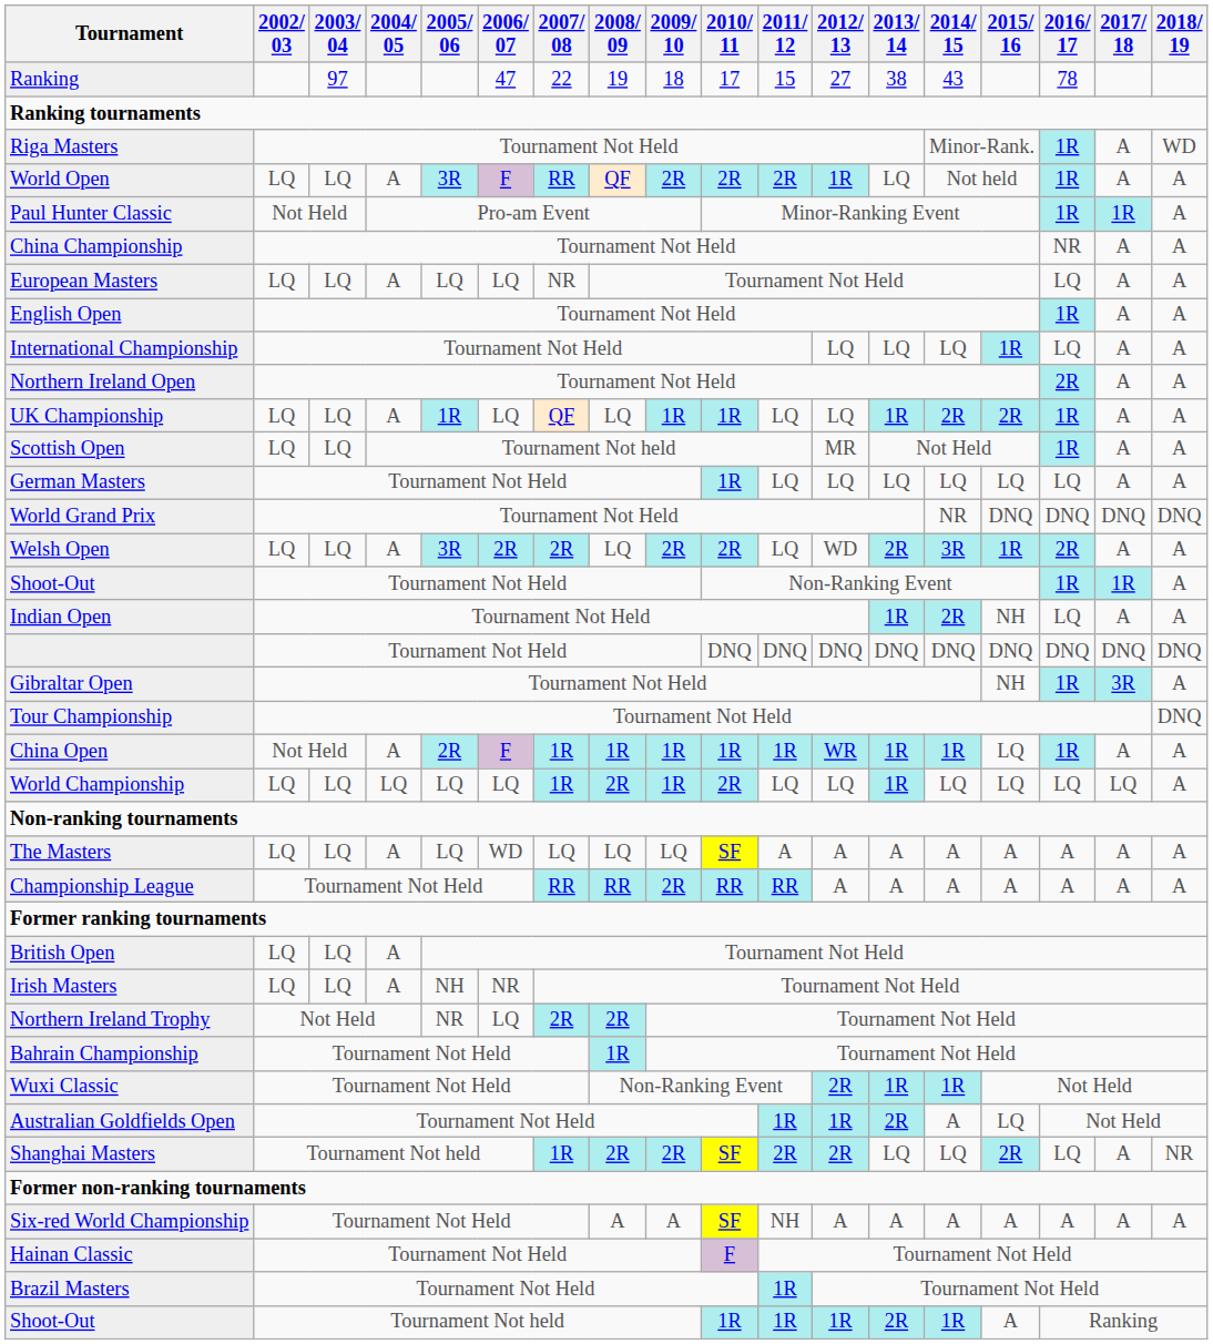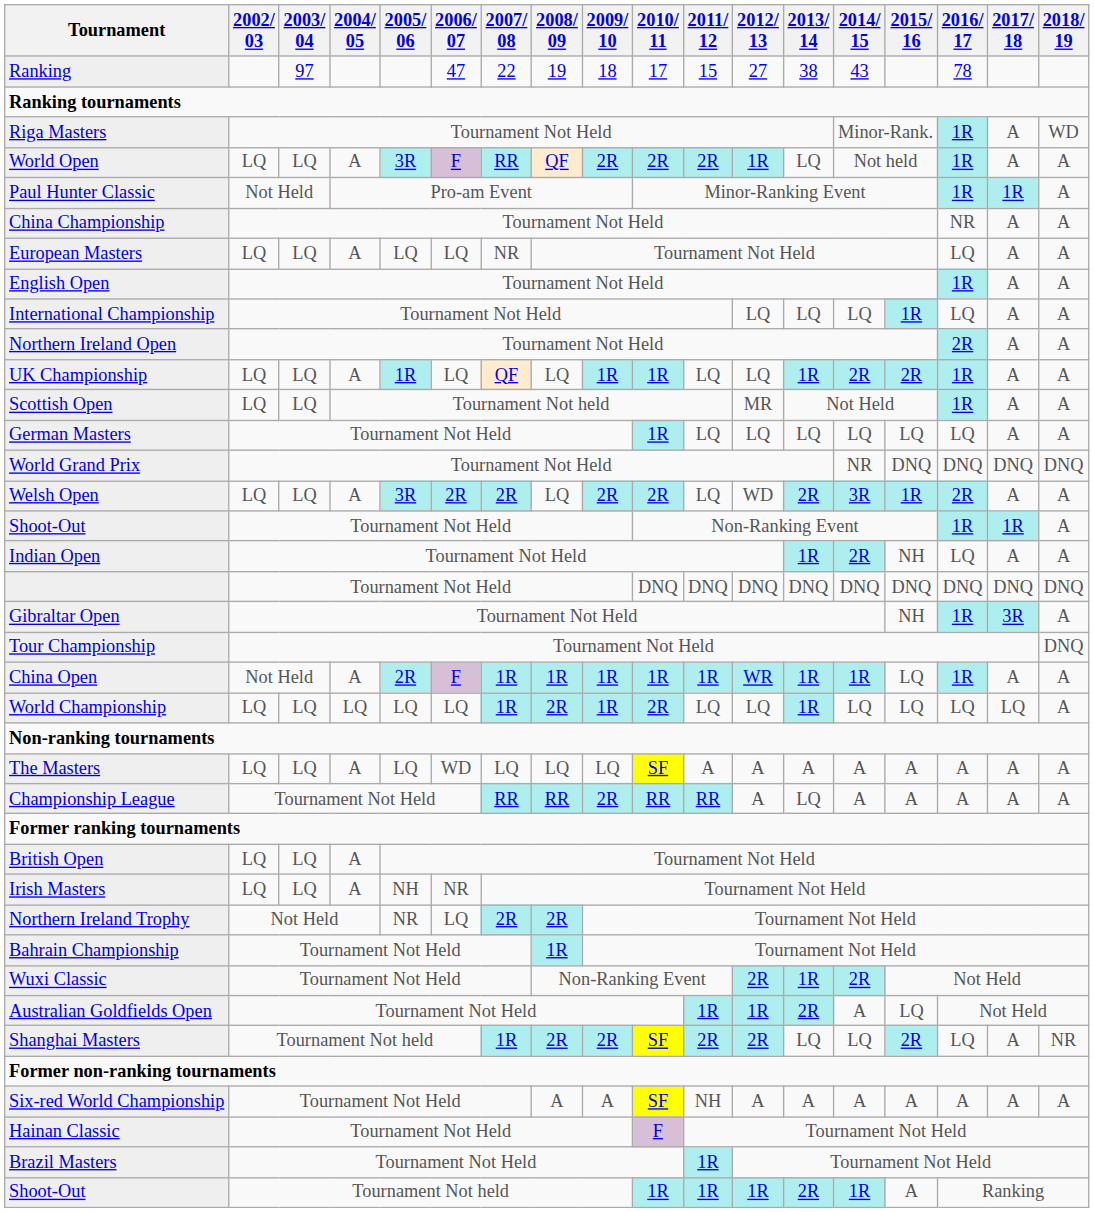 <table class="wikitable" style="font-size:85%;">
 <tr>
 <th>Tournament</th>
 <th><a href='#'>2002/<br>03</a></th>
 <th><a href='#'>2003/<br>04</a></th>
 <th><a href='#'>2004/<br>05</a></th>
 <th><a href='#'>2005/<br>06</a></th>
 <th><a href='#'>2006/<br>07</a></th>
 <th><a href='#'>2007/<br>08</a></th>
 <th><a href='#'>2008/<br>09</a></th>
 <th><a href='#'>2009/<br>10</a></th>
 <th><a href='#'>2010/<br>11</a></th>
 <th><a href='#'>2011/<br>12</a></th>
 <th><a href='#'>2012/<br>13</a></th>
 <th><a href='#'>2013/<br>14</a></th>
 <th><a href='#'>2014/<br>15</a></th>
 <th><a href='#'>2015/<br>16</a></th>
 <th><a href='#'>2016/<br>17</a></th>
 <th><a href='#'>2017/<br>18</a></th>
 <th><a href='#'>2018/<br>19</a></th>
 </tr>
 <tr>
 <td style="background:#EFEFEF;"><a href='#'>Ranking</a></td>
 <td style="text-align:center;"></td>
 <td style="text-align:center;"><a href='#'>97</a></td>
 <td style="text-align:center;"></td>
 <td style="text-align:center;"></td>
 <td style="text-align:center;"><a href='#'>47</a></td>
 <td style="text-align:center;"><a href='#'>22</a></td>
 <td style="text-align:center;"><a href='#'>19</a></td>
 <td style="text-align:center;"><a href='#'>18</a></td>
 <td style="text-align:center;"><a href='#'>17</a></td>
 <td style="text-align:center;"><a href='#'>15</a></td>
 <td style="text-align:center;"><a href='#'>27</a></td>
 <td style="text-align:center;"><a href='#'>38</a></td>
 <td style="text-align:center;"><a href='#'>43</a></td>
 <td style="text-align:center;"></td>
 <td style="text-align:center;"><a href='#'>78</a></td>
 <td style="text-align:center;"></td>
 <td style="text-align:center;"></td>
 </tr>
 <tr>
 <td colspan="20"><strong>Ranking tournaments</strong></td>
 </tr>
 <tr>
 <td style="background:#EFEFEF;"><a href='#'>Riga Masters</a></td>
 <td align="center" colspan="12" style="color:#555555;">Tournament Not Held</td>
 <td colspan="2" style="text-align:center; color:#555555;">Minor-Rank.</td>
 <td style="text-align:center; background:#afeeee;"><a href='#'>1R</a></td>
 <td style="text-align:center; color:#555555;">A</td>
 <td style="text-align:center; color:#555555;">WD</td>
 </tr>
 <tr>
 <td style="background:#EFEFEF;"><a href='#'>World Open</a></td>
 <td style="text-align:center; color:#555555;">LQ</td>
 <td style="text-align:center; color:#555555;">LQ</td>
 <td style="text-align:center; color:#555555;">A</td>
 <td style="text-align:center; background:#afeeee;"><a href='#'>3R</a></td>
 <td style="text-align:center; background:thistle;"><a href='#'>F</a></td>
 <td style="text-align:center; background:#afeeee;"><a href='#'>RR</a></td>
 <td style="text-align:center; background:#ffebcd;"><a href='#'>QF</a></td>
 <td style="text-align:center; background:#afeeee;"><a href='#'>2R</a></td>
 <td style="text-align:center; background:#afeeee;"><a href='#'>2R</a></td>
 <td style="text-align:center; background:#afeeee;"><a href='#'>2R</a></td>
 <td style="text-align:center; background:#afeeee;"><a href='#'>1R</a></td>
 <td style="text-align:center; color:#555555;">LQ</td>
 <td colspan="2" style="text-align:center; color:#555555;">Not held</td>
 <td style="text-align:center; background:#afeeee;"><a href='#'>1R</a></td>
 <td style="text-align:center; color:#555555;">A</td>
 <td style="text-align:center; color:#555555;">A</td>
 </tr>
 <tr>
 <td style="background:#EFEFEF;"><a href='#'>Paul Hunter Classic</a></td>
 <td align="center" colspan="2" style="color:#555555;">Not Held</td>
 <td colspan="6" style="text-align:center; color:#555555;">Pro-am Event</td>
 <td colspan="6" style="text-align:center; color:#555555;">Minor-Ranking Event</td>
 <td style="text-align:center; background:#afeeee;"><a href='#'>1R</a></td>
 <td style="text-align:center; background:#afeeee;"><a href='#'>1R</a></td>
 <td style="text-align:center; color:#555555;">A</td>
 </tr>
 <tr>
 <td style="background:#EFEFEF;"><a href='#'>China Championship</a></td>
 <td align="center" colspan="14" style="color:#555555;">Tournament Not Held</td>
 <td style="text-align:center; color:#555555;">NR</td>
 <td style="text-align:center; color:#555555;">A</td>
 <td style="text-align:center; color:#555555;">A</td>
 </tr>
 <tr>
 <td style="background:#EFEFEF;"><a href='#'>European Masters</a></td>
 <td style="text-align:center; color:#555555;">LQ</td>
 <td style="text-align:center; color:#555555;">LQ</td>
 <td style="text-align:center; color:#555555;">A</td>
 <td style="text-align:center; color:#555555;">LQ</td>
 <td style="text-align:center; color:#555555;">LQ</td>
 <td style="text-align:center; color:#555555;">NR</td>
 <td colspan="8" style="text-align:center; color:#555555;">Tournament Not Held</td>
 <td align="center" style="color:#555555;">LQ</td>
 <td style="text-align:center; color:#555555;">A</td>
 <td style="text-align:center; color:#555555;">A</td>
 </tr>
 <tr>
 <td style="background:#EFEFEF;"><a href='#'>English Open</a></td>
 <td align="center" colspan="14" style="color:#555555;">Tournament Not Held</td>
 <td style="text-align:center; background:#afeeee;"><a href='#'>1R</a></td>
 <td align="center" style="color:#555555;">A</td>
 <td align="center" style="color:#555555;">A</td>
 </tr>
 <tr>
 <td style="background:#EFEFEF;"><a href='#'>International Championship</a></td>
 <td colspan="10" style="text-align:center; color:#555555;">Tournament Not Held</td>
 <td style="text-align:center; color:#555555;">LQ</td>
 <td style="text-align:center; color:#555555;">LQ</td>
 <td style="text-align:center; color:#555555;">LQ</td>
 <td style="text-align:center; background:#afeeee;"><a href='#'>1R</a></td>
 <td style="text-align:center; color:#555555;">LQ</td>
 <td style="text-align:center; color:#555555;">A</td>
 <td style="text-align:center; color:#555555;">A</td>
 </tr>
 <tr>
 <td style="background:#EFEFEF;"><a href='#'>Northern Ireland Open</a></td>
 <td align="center" colspan="14" style="color:#555555;">Tournament Not Held</td>
 <td style="text-align:center; background:#afeeee;"><a href='#'>2R</a></td>
 <td style="text-align:center; color:#555555;">A</td>
 <td align="center" style="color:#555555;">A</td>
 </tr>
 <tr>
 <td style="background:#EFEFEF;"><a href='#'>UK Championship</a></td>
 <td style="text-align:center; color:#555555;">LQ</td>
 <td style="text-align:center; color:#555555;">LQ</td>
 <td style="text-align:center; color:#555555;">A</td>
 <td style="text-align:center; background:#afeeee;"><a href='#'>1R</a></td>
 <td style="text-align:center; color:#555555;">LQ</td>
 <td style="text-align:center; background:#ffebcd;"><a href='#'>QF</a></td>
 <td style="text-align:center; color:#555555;">LQ</td>
 <td style="text-align:center; background:#afeeee;"><a href='#'>1R</a></td>
 <td style="text-align:center; background:#afeeee;"><a href='#'>1R</a></td>
 <td style="text-align:center; color:#555555;">LQ</td>
 <td style="text-align:center; color:#555555;">LQ</td>
 <td style="text-align:center; background:#afeeee;"><a href='#'>1R</a></td>
 <td style="text-align:center; background:#afeeee;"><a href='#'>2R</a></td>
 <td style="text-align:center; background:#afeeee;"><a href='#'>2R</a></td>
 <td style="text-align:center; background:#afeeee;"><a href='#'>1R</a></td>
 <td style="text-align:center; color:#555555;">A</td>
 <td style="text-align:center; color:#555555;">A</td>
 </tr>
 <tr>
 <td style="background:#EFEFEF;"><a href='#'>Scottish Open</a></td>
 <td style="text-align:center; color:#555555;">LQ</td>
 <td style="text-align:center; color:#555555;">LQ</td>
 <td colspan="8" style="text-align:center; color:#555555;">Tournament Not held</td>
 <td style="text-align:center; color:#555555;">MR</td>
 <td colspan="3" style="text-align:center; color:#555555;">Not Held</td>
 <td style="text-align:center; background:#afeeee;"><a href='#'>1R</a></td>
 <td style="text-align:center; color:#555555;">A</td>
 <td style="text-align:center; color:#555555;">A</td>
 </tr>
 <tr>
 <td style="background:#EFEFEF;"><a href='#'>German Masters</a></td>
 <td colspan="8" style="text-align:center; color:#555555;">Tournament Not Held</td>
 <td style="text-align:center; background:#afeeee;"><a href='#'>1R</a></td>
 <td style="text-align:center; color:#555555;">LQ</td>
 <td style="text-align:center; color:#555555;">LQ</td>
 <td style="text-align:center; color:#555555;">LQ</td>
 <td style="text-align:center; color:#555555;">LQ</td>
 <td style="text-align:center; color:#555555;">LQ</td>
 <td style="text-align:center; color:#555555;">LQ</td>
 <td style="text-align:center; color:#555555;">A</td>
 <td style="text-align:center; color:#555555;">A</td>
 </tr>
 <tr>
 <td style="background:#EFEFEF;"><a href='#'>World Grand Prix</a></td>
 <td colspan="12" style="text-align:center;color:#555555;">Tournament Not Held</td>
 <td align="center" style="color:#555555;">NR</td>
 <td style="text-align:center; color:#555555;">DNQ</td>
 <td style="text-align:center; color:#555555;">DNQ</td>
 <td style="text-align:center; color:#555555;">DNQ</td>
 <td style="text-align:center; color:#555555;">DNQ</td>
 </tr>
 <tr>
 <td style="background:#EFEFEF;"><a href='#'>Welsh Open</a></td>
 <td style="text-align:center; color:#555555;">LQ</td>
 <td style="text-align:center; color:#555555;">LQ</td>
 <td style="text-align:center; color:#555555;">A</td>
 <td style="text-align:center; background:#afeeee;"><a href='#'>3R</a></td>
 <td style="text-align:center; background:#afeeee;"><a href='#'>2R</a></td>
 <td style="text-align:center; background:#afeeee;"><a href='#'>2R</a></td>
 <td style="text-align:center; color:#555555;">LQ</td>
 <td style="text-align:center; background:#afeeee;"><a href='#'>2R</a></td>
 <td style="text-align:center; background:#afeeee;"><a href='#'>2R</a></td>
 <td style="text-align:center; color:#555555;">LQ</td>
 <td style="text-align:center; color:#555555;">WD</td>
 <td style="text-align:center; background:#afeeee;"><a href='#'>2R</a></td>
 <td style="text-align:center; background:#afeeee;"><a href='#'>3R</a></td>
 <td style="text-align:center; background:#afeeee;"><a href='#'>1R</a></td>
 <td style="text-align:center; background:#afeeee;"><a href='#'>2R</a></td>
 <td style="text-align:center; color:#555555;">A</td>
 <td style="text-align:center; color:#555555;">A</td>
 </tr>
 <tr>
 <td style="background:#EFEFEF;"><a href='#'>Shoot-Out</a></td>
 <td colspan="8" style="text-align:center; color:#555555;">Tournament Not Held</td>
 <td colspan="6" style="text-align:center; color:#555555;">Non-Ranking Event</td>
 <td style="text-align:center; background:#afeeee;"><a href='#'>1R</a></td>
 <td style="text-align:center; background:#afeeee;"><a href='#'>1R</a></td>
 <td style="text-align:center; color:#555555;">A</td>
 </tr>
 <tr>
 <td style="background:#EFEFEF;"><a href='#'>Indian Open</a></td>
 <td align="center" colspan=11 style="color:#555555;">Tournament Not Held</td>
 <td style="text-align:center; background:#afeeee;"><a href='#'>1R</a></td>
 <td style="text-align:center; background:#afeeee;"><a href='#'>2R</a></td>
 <td style="text-align:center; color:#555555;">NH</td>
 <td style="text-align:center; color:#555555;">LQ</td>
 <td style="text-align:center; color:#555555;">A</td>
 <td style="text-align:center; color:#555555;">A</td>
 </tr>
 <tr>
 <td style="background:#EFEFEF;"></td>
 <td colspan="8" style="text-align:center; color:#555555;">Tournament Not Held</td>
 <td style="text-align:center; color:#555555;">DNQ</td>
 <td style="text-align:center; color:#555555;">DNQ</td>
 <td style="text-align:center; color:#555555;">DNQ</td>
 <td style="text-align:center; color:#555555;">DNQ</td>
 <td style="text-align:center; color:#555555;">DNQ</td>
 <td style="text-align:center; color:#555555;">DNQ</td>
 <td style="text-align:center; color:#555555;">DNQ</td>
 <td style="text-align:center; color:#555555;">DNQ</td>
 <td style="text-align:center; color:#555555;">DNQ</td>
 </tr>
 <tr>
 <td style="background:#EFEFEF;"><a href='#'>Gibraltar Open</a></td>
 <td align="center" colspan="13" style="color:#555555;">Tournament Not Held</td>
 <td style="text-align:center; color:#555555;">NH</td>
 <td align="center" style="background:#afeeee;"><a href='#'>1R</a></td>
 <td align="center" style="background:#afeeee;"><a href='#'>3R</a></td>
 <td style="text-align:center; color:#555555;">A</td>
 </tr>
 <tr>
 <td style="background:#EFEFEF;"><a href='#'>Tour Championship</a></td>
 <td align="center" colspan="16" style="color:#555555;">Tournament Not Held</td>
 <td style="text-align:center; color:#555555;">DNQ</td>
 </tr>
 <tr>
 <td style="background:#EFEFEF;"><a href='#'>China Open</a></td>
 <td colspan="2" style="text-align:center; color:#555555;">Not Held</td>
 <td style="text-align:center; color:#555555;">A</td>
 <td style="text-align:center; background:#afeeee;"><a href='#'>2R</a></td>
 <td style="text-align:center; background:thistle;"><a href='#'>F</a></td>
 <td style="text-align:center; background:#afeeee;"><a href='#'>1R</a></td>
 <td style="text-align:center; background:#afeeee;"><a href='#'>1R</a></td>
 <td style="text-align:center; background:#afeeee;"><a href='#'>1R</a></td>
 <td style="text-align:center; background:#afeeee;"><a href='#'>1R</a></td>
 <td style="text-align:center; background:#afeeee;"><a href='#'>1R</a></td>
 <td style="text-align:center; background:#afeeee;"><a href='#'>WR</a></td>
 <td style="text-align:center; background:#afeeee;"><a href='#'>1R</a></td>
 <td style="text-align:center; background:#afeeee;"><a href='#'>1R</a></td>
 <td align="center" style="color:#555555;">LQ</td>
 <td style="text-align:center; background:#afeeee;"><a href='#'>1R</a></td>
 <td style="text-align:center; color:#555555;">A</td>
 <td style="text-align:center; color:#555555;">A</td>
 </tr>
 <tr>
 <td style="background:#EFEFEF;"><a href='#'>World Championship</a></td>
 <td style="text-align:center; color:#555555;">LQ</td>
 <td style="text-align:center; color:#555555;">LQ</td>
 <td style="text-align:center; color:#555555;">LQ</td>
 <td style="text-align:center; color:#555555;">LQ</td>
 <td style="text-align:center; color:#555555;">LQ</td>
 <td style="text-align:center; background:#afeeee;"><a href='#'>1R</a></td>
 <td style="text-align:center; background:#afeeee;"><a href='#'>2R</a></td>
 <td style="text-align:center; background:#afeeee;"><a href='#'>1R</a></td>
 <td style="text-align:center; background:#afeeee;"><a href='#'>2R</a></td>
 <td style="text-align:center; color:#555555;">LQ</td>
 <td style="text-align:center; color:#555555;">LQ</td>
 <td style="text-align:center; background:#afeeee;"><a href='#'>1R</a></td>
 <td style="text-align:center; color:#555555;">LQ</td>
 <td style="text-align:center; color:#555555;">LQ</td>
 <td style="text-align:center; color:#555555;">LQ</td>
 <td style="text-align:center; color:#555555;">LQ</td>
 <td style="text-align:center; color:#555555;">A</td>
 </tr>
 <tr>
 <td colspan="20"><strong>Non-ranking tournaments</strong></td>
 </tr>
 <tr>
 <td style="background:#EFEFEF;"><a href='#'>The Masters</a></td>
 <td style="text-align:center; color:#555555;">LQ</td>
 <td style="text-align:center; color:#555555;">LQ</td>
 <td style="text-align:center; color:#555555;">A</td>
 <td style="text-align:center; color:#555555;">LQ</td>
 <td style="text-align:center; color:#555555;">WD</td>
 <td style="text-align:center; color:#555555;">LQ</td>
 <td style="text-align:center; color:#555555;">LQ</td>
 <td style="text-align:center; color:#555555;">LQ</td>
 <td style="text-align:center; background:yellow;"><a href='#'>SF</a></td>
 <td style="text-align:center; color:#555555;">A</td>
 <td style="text-align:center; color:#555555;">A</td>
 <td style="text-align:center; color:#555555;">A</td>
 <td style="text-align:center; color:#555555;">A</td>
 <td style="text-align:center; color:#555555;">A</td>
 <td style="text-align:center; color:#555555;">A</td>
 <td style="text-align:center; color:#555555;">A</td>
 <td style="text-align:center; color:#555555;">A</td>
 </tr>
 <tr>
 <td style="background:#EFEFEF;"><a href='#'>Championship League</a></td>
 <td colspan="5" style="text-align:center; color:#555555;">Tournament Not Held</td>
 <td style="text-align:center; background:#afeeee;"><a href='#'>RR</a></td>
 <td style="text-align:center; background:#afeeee;"><a href='#'>RR</a></td>
 <td style="text-align:center; background:#afeeee;"><a href='#'>2R</a></td>
 <td style="text-align:center; background:#afeeee;"><a href='#'>RR</a></td>
 <td style="text-align:center; background:#afeeee;"><a href='#'>RR</a></td>
 <td style="text-align:center; color:#555555;">A</td>
-<td style="text-align:center; color:#555555;">A</td>
+<td style="text-align:center; color:#555555;">LQ</td>
 <td style="text-align:center; color:#555555;">A</td>
 <td style="text-align:center; color:#555555;">A</td>
 <td style="text-align:center; color:#555555;">A</td>
 <td style="text-align:center; color:#555555;">A</td>
 <td style="text-align:center; color:#555555;">A</td>
 </tr>
 <tr>
 <td colspan="20"><strong>Former ranking tournaments</strong></td>
 </tr>
 <tr>
 <td style="background:#EFEFEF;"><a href='#'>British Open</a></td>
 <td style="text-align:center; color:#555555;">LQ</td>
 <td style="text-align:center; color:#555555;">LQ</td>
 <td style="text-align:center; color:#555555;">A</td>
 <td colspan="20" style="text-align:center; color:#555555;">Tournament Not Held</td>
 </tr>
 <tr>
 <td style="background:#EFEFEF;"><a href='#'>Irish Masters</a></td>
 <td style="text-align:center; color:#555555;">LQ</td>
 <td style="text-align:center; color:#555555;">LQ</td>
 <td style="text-align:center; color:#555555;">A</td>
 <td style="text-align:center; color:#555555;">NH</td>
 <td style="text-align:center; color:#555555;">NR</td>
 <td colspan="20" style="text-align:center; color:#555555;">Tournament Not Held</td>
 </tr>
 <tr>
 <td style="background:#EFEFEF;"><a href='#'>Northern Ireland Trophy</a></td>
 <td colspan="3" style="text-align:center; color:#555555;">Not Held</td>
 <td style="text-align:center; color:#555555;">NR</td>
 <td style="text-align:center; color:#555555;">LQ</td>
 <td style="text-align:center; background:#afeeee;"><a href='#'>2R</a></td>
 <td style="text-align:center; background:#afeeee;"><a href='#'>2R</a></td>
 <td colspan="20" style="text-align:center; color:#555555;">Tournament Not Held</td>
 </tr>
 <tr>
 <td style="background:#EFEFEF;"><a href='#'>Bahrain Championship</a></td>
 <td colspan="6" style="text-align:center; color:#555555;">Tournament Not Held</td>
 <td style="text-align:center; background:#afeeee;"><a href='#'>1R</a></td>
 <td colspan="20" style="text-align:center; color:#555555;">Tournament Not Held</td>
 </tr>
 <tr>
 <td style="background:#EFEFEF;"><a href='#'>Wuxi Classic</a></td>
 <td colspan="6" style="text-align:center; color:#555555;">Tournament Not Held</td>
 <td colspan="4" style="text-align:center; color:#555555;">Non-Ranking Event</td>
 <td style="text-align:center; background:#afeeee;"><a href='#'>2R</a></td>
 <td style="text-align:center; background:#afeeee;"><a href='#'>1R</a></td>
-<td align="center" style="background:#afeeee;"><a href='#'>1R</a></td>
+<td style="text-align:center; background:#afeeee;"><a href='#'>2R</a></td>
 <td colspan="20" style="text-align:center; color:#555555;">Not Held</td>
 </tr>
 <tr>
 <td style="background:#EFEFEF;"><a href='#'>Australian Goldfields Open</a></td>
 <td colspan="9" style="text-align:center; color:#555555;">Tournament Not Held</td>
 <td style="text-align:center; background:#afeeee;"><a href='#'>1R</a></td>
 <td style="text-align:center; background:#afeeee;"><a href='#'>1R</a></td>
 <td style="text-align:center; background:#afeeee;"><a href='#'>2R</a></td>
 <td style="text-align:center; color:#555555;">A</td>
 <td style="text-align:center; color:#555555;">LQ</td>
 <td colspan="20" style="text-align:center; color:#555555;">Not Held</td>
 </tr>
 <tr>
 <td style="background:#EFEFEF;"><a href='#'>Shanghai Masters</a></td>
 <td colspan="5" style="text-align:center; color:#555555;">Tournament Not held</td>
 <td style="text-align:center; background:#afeeee;"><a href='#'>1R</a></td>
 <td style="text-align:center; background:#afeeee;"><a href='#'>2R</a></td>
 <td style="text-align:center; background:#afeeee;"><a href='#'>2R</a></td>
 <td style="text-align:center; background:yellow;"><a href='#'>SF</a></td>
 <td style="text-align:center; background:#afeeee;"><a href='#'>2R</a></td>
 <td style="text-align:center; background:#afeeee;"><a href='#'>2R</a></td>
 <td style="text-align:center; color:#555555;">LQ</td>
 <td style="text-align:center; color:#555555;">LQ</td>
 <td style="text-align:center; background:#afeeee;"><a href='#'>2R</a></td>
 <td style="text-align:center; color:#555555;">LQ</td>
 <td style="text-align:center; color:#555555;">A</td>
 <td style="text-align:center; color:#555555;">NR</td>
 </tr>
 <tr>
 <td colspan="20"><strong>Former non-ranking tournaments</strong><br></td>
 </tr>
 <tr>
 <td style="background:#EFEFEF;"><a href='#'>Six-red World Championship</a></td>
 <td colspan="6" style="text-align:center; color:#555555;">Tournament Not Held</td>
 <td style="text-align:center; color:#555555;">A</td>
 <td style="text-align:center; color:#555555;">A</td>
 <td style="text-align:center; background:yellow;"><a href='#'>SF</a></td>
 <td style="text-align:center; color:#555555;">NH</td>
 <td style="text-align:center; color:#555555;">A</td>
 <td style="text-align:center; color:#555555;">A</td>
 <td style="text-align:center; color:#555555;">A</td>
 <td style="text-align:center; color:#555555;">A</td>
 <td style="text-align:center; color:#555555;">A</td>
 <td style="text-align:center; color:#555555;">A</td>
 <td style="text-align:center; color:#555555;">A</td>
 </tr>
 <tr>
 <td style="background:#EFEFEF;"><a href='#'>Hainan Classic</a></td>
 <td align="center" colspan="8" style="color:#555555;">Tournament Not Held</td>
 <td style="text-align:center; background:thistle;"><a href='#'>F</a></td>
 <td align="center" colspan="30" style="color:#555555;">Tournament Not Held</td>
 </tr>
 <tr>
 <td style="background:#EFEFEF;"><a href='#'>Brazil Masters</a></td>
 <td align="center" colspan="9" style="color:#555555;">Tournament Not Held</td>
 <td align="center" style="background:#afeeee;"><a href='#'>1R</a></td>
 <td align="center" colspan="30" style="color:#555555;">Tournament Not Held</td>
 </tr>
 <tr>
 <td style="background:#EFEFEF;"><a href='#'>Shoot-Out</a></td>
 <td colspan="8" style="text-align:center; color:#555555;">Tournament Not held</td>
 <td style="text-align:center; background:#afeeee;"><a href='#'>1R</a></td>
 <td style="text-align:center; background:#afeeee;"><a href='#'>1R</a></td>
 <td style="text-align:center; background:#afeeee;"><a href='#'>1R</a></td>
 <td style="text-align:center; background:#afeeee;"><a href='#'>2R</a></td>
 <td style="text-align:center; background:#afeeee;"><a href='#'>1R</a></td>
 <td style="text-align:center; color:#555555;">A</td>
 <td colspan="30" style="text-align:center; color:#555555;">Ranking</td>
 </tr>
 </table>
